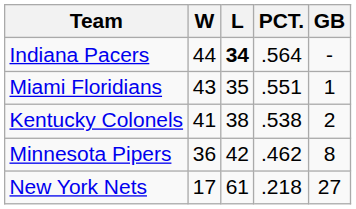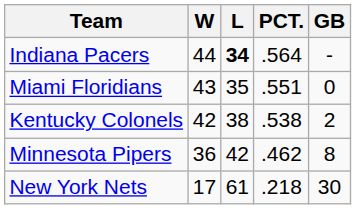 <table class="wikitable" style="text-align: center;">
 <tr>
 <th>Team</th>
 <th>W</th>
 <th>L</th>
 <th>PCT.</th>
 <th>GB</th>
 </tr>
 <tr>
 <td align="left"><a href='#'>Indiana Pacers</a></td>
 <td>44</td>
 <td><strong>34</strong></td>
 <td>.564</td>
 <td>-</td>
 </tr>
 <tr>
 <td align="left"><a href='#'>Miami Floridians</a></td>
 <td>43</td>
 <td>35</td>
 <td>.551</td>
-<td>1</td>
+<td>0</td>
 </tr>
 <tr>
 <td align="left"><a href='#'>Kentucky Colonels</a></td>
-<td>41</td>
+<td>42</td>
 <td>38</td>
 <td>.538</td>
 <td>2</td>
 </tr>
 <tr>
 <td align="left"><a href='#'>Minnesota Pipers</a></td>
 <td>36</td>
 <td>42</td>
 <td>.462</td>
 <td>8</td>
 </tr>
 <tr>
 <td align="left"><a href='#'>New York Nets</a></td>
 <td>17</td>
 <td>61</td>
 <td>.218</td>
-<td>27</td>
+<td>30</td>
 </tr>
 </table>
